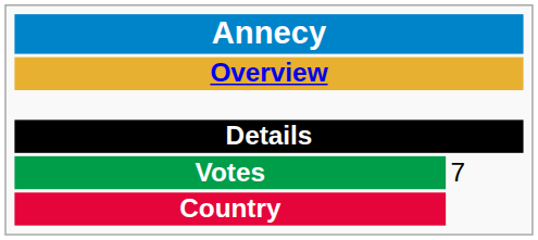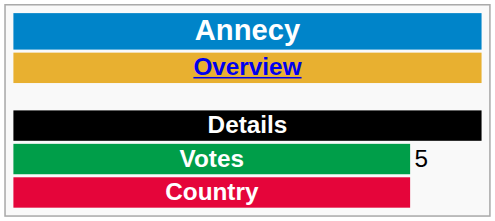 <table class="infobox" style="width: 20em;">
 <tr>
 <th colspan="2"  style="text-align:center; background:#0084c9; color:#fff;"><big>Annecy</big></th>
 </tr>
 <tr>
 <td colspan="2" style="background:#e8b030; text-align: center;"><strong><a href='#'>Overview</a></strong></td>
 </tr>
 <tr>
 <td colspan="2"  style="text-align:center; font-size:85%; padding:0.5em;"></td>
 </tr>
 <tr>
 <th colspan="2"  style="text-align:center; background:#000; color:#fff;">Details</th>
 </tr>
 <tr>
 <th style="text-align:center; background:#009e49; color:#fff;">Votes</th>
-<td valign="top">7</td>
+<td valign="top">5</td>
 </tr>
 <tr>
 <th style="text-align:center; background:#e5053a; color:#fff;">Country</th>
 <td valign="top"></td>
 </tr>
 </table>
